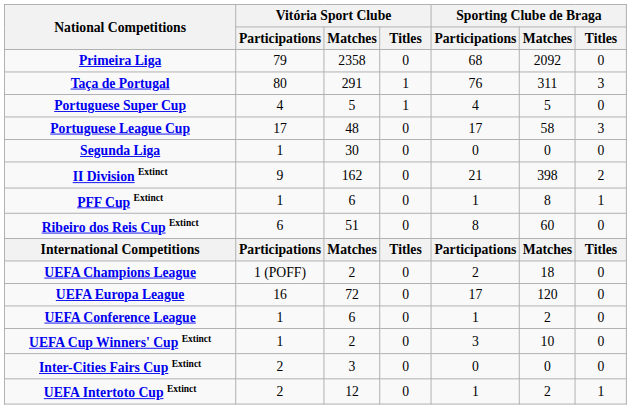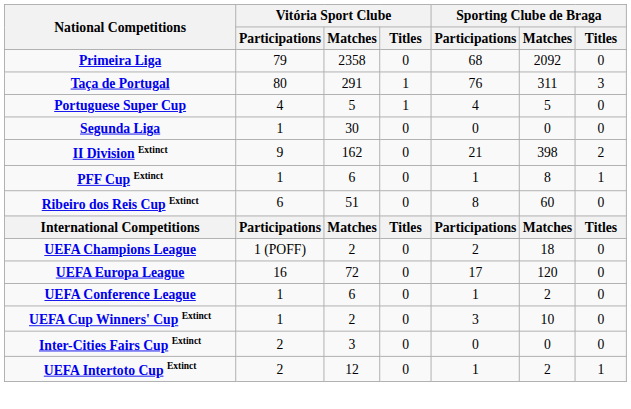 <table class="wikitable" style="text-align:center;font-size:95%">
 <tr>
 <th rowspan="2" width="250">National Competitions</th>
 <th colspan="3">Vitória Sport Clube</th>
 <th colspan="3">Sporting Clube de Braga</th>
 </tr>
 <tr>
 <th width="50">Participations</th>
 <th width="50">Matches</th>
 <th width="50">Titles</th>
 <th width="50">Participations</th>
 <th width="50">Matches</th>
 <th width="50">Titles</th>
 </tr>
 <tr>
 <td><strong><a href='#'>Primeira Liga</a></strong></td>
 <td>79</td>
 <td>2358</td>
 <td>0</td>
 <td>68</td>
 <td>2092</td>
 <td>0</td>
 </tr>
 <tr>
 <td><strong><a href='#'>Taça de Portugal</a></strong></td>
 <td>80</td>
 <td>291</td>
 <td>1</td>
 <td>76</td>
 <td>311</td>
 <td>3</td>
 </tr>
 <tr>
 <td><strong><a href='#'>Portuguese Super Cup</a></strong></td>
 <td>4</td>
 <td>5</td>
 <td>1</td>
 <td>4</td>
 <td>5</td>
 <td>0</td>
-</tr>
-<tr>
-<td><strong><a href='#'>Portuguese League Cup</a></strong></td>
-<td>17</td>
-<td>48</td>
-<td>0</td>
-<td>17</td>
-<td>58</td>
-<td>3</td>
 </tr>
 <tr>
 <td><strong><a href='#'>Segunda Liga</a></strong></td>
 <td>1</td>
 <td>30</td>
 <td>0</td>
 <td>0</td>
 <td>0</td>
 <td>0</td>
 </tr>
 <tr>
 <td><strong><a href='#'>II Division</a> <sup><small>Extinct</small></sup></strong></td>
 <td>9</td>
 <td>162</td>
 <td>0</td>
 <td>21</td>
 <td>398</td>
 <td>2</td>
 </tr>
 <tr>
 <td><strong><a href='#'>PFF Cup</a> <sup><small>Extinct</small></sup></strong></td>
 <td>1</td>
 <td>6</td>
 <td>0</td>
 <td>1</td>
 <td>8</td>
 <td>1</td>
 </tr>
 <tr>
 <td><strong><a href='#'>Ribeiro dos Reis Cup</a> <sup><small>Extinct</small></sup></strong></td>
 <td>6</td>
 <td>51</td>
 <td>0</td>
 <td>8</td>
 <td>60</td>
 <td>0</td>
 </tr>
 <tr>
 <th>International Competitions</th>
 <th>Participations</th>
 <th>Matches</th>
 <th>Titles</th>
 <th>Participations</th>
 <th>Matches</th>
 <th>Titles</th>
 </tr>
 <tr>
 <td><strong><a href='#'>UEFA Champions League</a></strong></td>
 <td>1 (POFF)</td>
 <td>2</td>
 <td>0</td>
 <td>2</td>
 <td>18</td>
 <td>0</td>
 </tr>
 <tr>
 <td><strong><a href='#'>UEFA Europa League</a></strong></td>
 <td>16</td>
 <td>72</td>
 <td>0</td>
 <td>17</td>
 <td>120</td>
 <td>0</td>
 </tr>
 <tr>
 <td><strong><a href='#'>UEFA Conference League</a></strong></td>
 <td>1</td>
 <td>6</td>
 <td>0</td>
 <td>1</td>
 <td>2</td>
 <td>0</td>
 </tr>
 <tr>
 <td><strong><a href='#'>UEFA Cup Winners' Cup</a> <sup><small>Extinct</small></sup></strong></td>
 <td>1</td>
 <td>2</td>
 <td>0</td>
 <td>3</td>
 <td>10</td>
 <td>0</td>
 </tr>
 <tr>
 <td><strong><a href='#'>Inter-Cities Fairs Cup</a> <sup><small>Extinct</small></sup></strong></td>
 <td>2</td>
 <td>3</td>
 <td>0</td>
 <td>0</td>
 <td>0</td>
 <td>0</td>
 </tr>
 <tr>
 <td><strong><a href='#'>UEFA Intertoto Cup</a> <sup><small>Extinct</small></sup></strong></td>
 <td>2</td>
 <td>12</td>
 <td>0</td>
 <td>1</td>
 <td>2</td>
 <td>1</td>
 </tr>
 </table>
